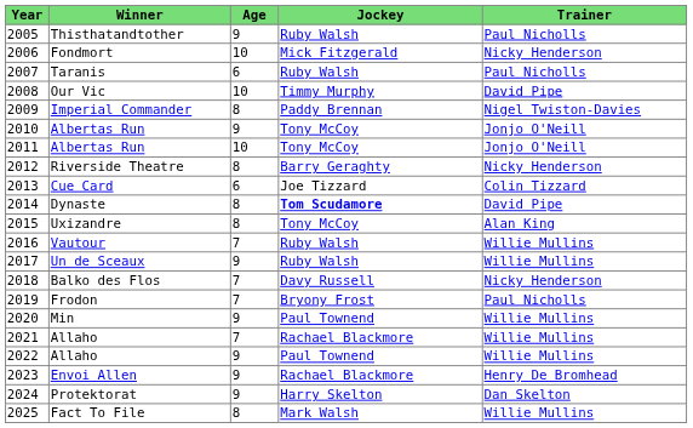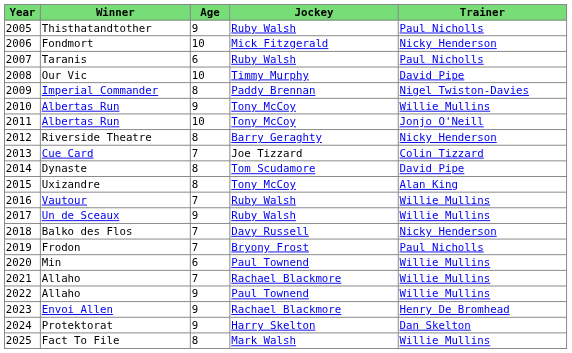 <table class = "sortable" | border="1" style="border-collapse: collapse; font-size:90%">
 <tr bgcolor="#77dd77" align="center">
 <th width="36px"><strong>Year</strong><br></th>
 <th width="160px"><strong>Winner</strong><br></th>
 <th width="40px"><strong>Age</strong><br></th>
 <th width="180px"><strong>Jockey</strong><br></th>
 <th width="180px"><strong>Trainer</strong><br></th>
 </tr>
 <tr>
 <td>2005</td>
 <td>Thisthatandtother</td>
 <td>9</td>
 <td><a href='#'>Ruby Walsh</a></td>
 <td><a href='#'>Paul Nicholls</a></td>
 </tr>
 <tr>
 <td>2006</td>
 <td>Fondmort</td>
 <td>10</td>
 <td><a href='#'>Mick Fitzgerald</a></td>
 <td><a href='#'>Nicky Henderson</a></td>
 </tr>
 <tr>
 <td>2007</td>
 <td>Taranis</td>
 <td>6</td>
 <td><a href='#'>Ruby Walsh</a></td>
 <td><a href='#'>Paul Nicholls</a></td>
 </tr>
 <tr>
 <td>2008</td>
 <td>Our Vic</td>
 <td>10</td>
 <td><a href='#'>Timmy Murphy</a></td>
 <td><a href='#'>David Pipe</a></td>
 </tr>
 <tr>
 <td>2009</td>
 <td><a href='#'>Imperial Commander</a></td>
 <td>8</td>
 <td><a href='#'>Paddy Brennan</a></td>
 <td><a href='#'>Nigel Twiston-Davies</a></td>
 </tr>
 <tr>
 <td>2010</td>
 <td><a href='#'>Albertas Run</a></td>
 <td>9</td>
 <td><a href='#'>Tony McCoy</a></td>
-<td><a href='#'>Jonjo O'Neill</a></td>
+<td><a href='#'>Willie Mullins</a></td>
 </tr>
 <tr>
 <td>2011</td>
 <td><a href='#'>Albertas Run</a></td>
 <td>10</td>
 <td><a href='#'>Tony McCoy</a></td>
 <td><a href='#'>Jonjo O'Neill</a></td>
 </tr>
 <tr>
 <td>2012</td>
 <td>Riverside Theatre</td>
 <td>8</td>
 <td><a href='#'>Barry Geraghty</a></td>
 <td><a href='#'>Nicky Henderson</a></td>
 </tr>
 <tr>
 <td>2013</td>
 <td><a href='#'>Cue Card</a></td>
-<td>6</td>
+<td>7</td>
 <td>Joe Tizzard</td>
 <td><a href='#'>Colin Tizzard</a></td>
 </tr>
 <tr>
 <td>2014</td>
 <td>Dynaste</td>
 <td>8</td>
-<td><strong><a href='#'>Tom Scudamore</a></strong></td>
+<td><a href='#'>Tom Scudamore</a></td>
 <td><a href='#'>David Pipe</a></td>
 </tr>
 <tr>
 <td>2015</td>
 <td>Uxizandre</td>
 <td>8</td>
 <td><a href='#'>Tony McCoy</a></td>
 <td><a href='#'>Alan King</a></td>
 </tr>
 <tr>
 <td>2016</td>
 <td><a href='#'>Vautour</a></td>
 <td>7</td>
 <td><a href='#'>Ruby Walsh</a></td>
 <td><a href='#'>Willie Mullins</a></td>
 </tr>
 <tr>
 <td>2017</td>
 <td><a href='#'>Un de Sceaux</a></td>
 <td>9</td>
 <td><a href='#'>Ruby Walsh</a></td>
 <td><a href='#'>Willie Mullins</a></td>
 </tr>
 <tr>
 <td>2018</td>
 <td>Balko des Flos</td>
 <td>7</td>
 <td><a href='#'>Davy Russell</a></td>
 <td><a href='#'>Nicky Henderson</a></td>
 </tr>
 <tr>
 <td>2019</td>
 <td>Frodon</td>
 <td>7</td>
 <td><a href='#'>Bryony Frost</a></td>
 <td><a href='#'>Paul Nicholls</a></td>
 </tr>
 <tr>
 <td>2020</td>
 <td>Min</td>
-<td>9</td>
+<td>6</td>
 <td><a href='#'>Paul Townend</a></td>
 <td><a href='#'>Willie Mullins</a></td>
 </tr>
 <tr>
 <td>2021</td>
 <td>Allaho</td>
 <td>7</td>
 <td><a href='#'>Rachael Blackmore</a></td>
 <td><a href='#'>Willie Mullins</a></td>
 </tr>
 <tr>
 <td>2022</td>
 <td>Allaho</td>
 <td>9</td>
 <td><a href='#'>Paul Townend</a></td>
 <td><a href='#'>Willie Mullins</a></td>
 </tr>
 <tr>
 <td>2023</td>
 <td><a href='#'>Envoi Allen</a></td>
 <td>9</td>
 <td><a href='#'>Rachael Blackmore</a></td>
 <td><a href='#'>Henry De Bromhead</a></td>
 </tr>
 <tr>
 <td>2024</td>
 <td>Protektorat</td>
 <td>9</td>
 <td><a href='#'>Harry Skelton</a></td>
 <td><a href='#'>Dan Skelton</a></td>
 </tr>
 <tr>
 <td>2025</td>
 <td>Fact To File</td>
 <td>8</td>
 <td><a href='#'>Mark Walsh</a></td>
 <td><a href='#'>Willie Mullins</a></td>
 </tr>
 </table>
